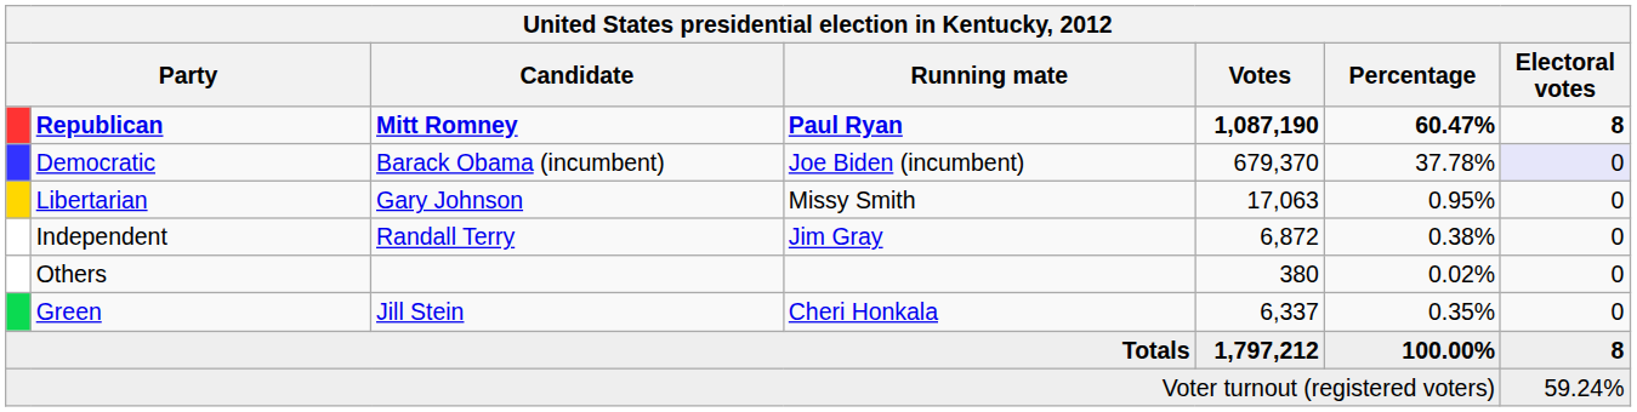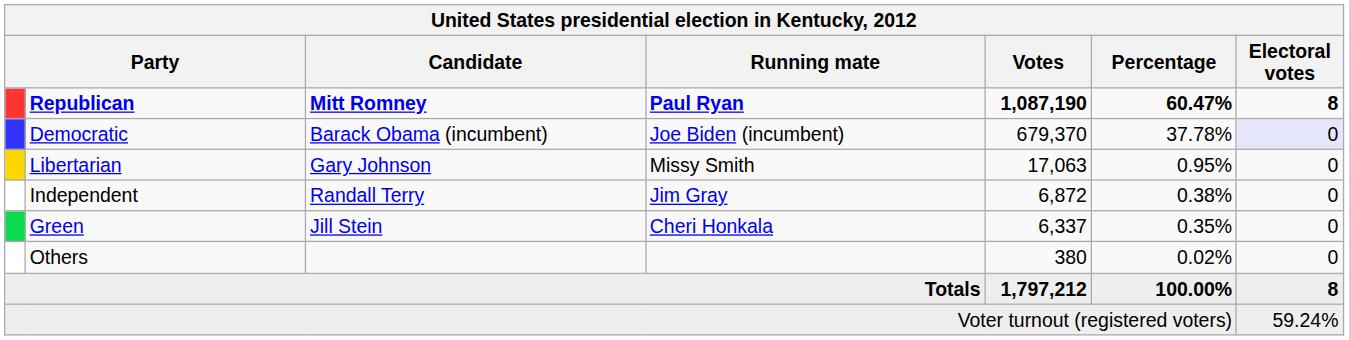 <table class="wikitable" style="font-size: 95%;">
 <tr>
 <th colspan="7">United States presidential election in Kentucky, 2012</th>
 </tr>
 <tr>
 <th colspan="2" style="width: 15em">Party</th>
 <th style="width: 17em">Candidate</th>
 <th style="width: 17em">Running mate</th>
 <th style="width: 5em">Votes</th>
 <th style="width: 7em">Percentage</th>
 <th style="width: 5em">Electoral votes</th>
 </tr>
 <tr>
 <th style="background:#f33; width:3px;"></th>
 <td style="width: 130px"><strong><a href='#'>Republican</a></strong></td>
 <td><strong><a href='#'>Mitt Romney</a></strong></td>
 <td><strong><a href='#'>Paul Ryan</a></strong></td>
 <td style="text-align:right;"><strong>1,087,190</strong></td>
 <td style="text-align:right;"><strong>60.47%</strong></td>
 <td style="text-align:right;"><strong>8</strong></td>
 </tr>
 <tr>
 <th style="background:#33f; width:3px;"></th>
 <td style="width: 130px"><a href='#'>Democratic</a></td>
 <td><a href='#'>Barack Obama</a> (incumbent)</td>
 <td><a href='#'>Joe Biden</a> (incumbent)</td>
 <td style="text-align:right;">679,370</td>
 <td style="text-align:right;">37.78%</td>
 <td style="background: lavender; text-align:right;">0</td>
 </tr>
 <tr>
 <th style="background:gold; width:3px;"></th>
 <td style="width: 130px"><a href='#'>Libertarian</a></td>
 <td><a href='#'>Gary Johnson</a></td>
 <td>Missy Smith</td>
 <td style="text-align:right;">17,063</td>
 <td style="text-align:right;">0.95%</td>
 <td style="text-align:right;">0</td>
 </tr>
 <tr>
 <th style="background:#fff; width:3px;"></th>
 <td style="width: 130px">Independent</td>
 <td><a href='#'>Randall Terry</a></td>
 <td><a href='#'>Jim Gray</a></td>
 <td style="text-align:right;">6,872</td>
 <td style="text-align:right;">0.38%</td>
 <td style="text-align:right;">0</td>
 </tr>
 <tr>
+<th style="background:#0bda51; width:3px;"></th>
+<td style="width: 130px"><a href='#'>Green</a></td>
+<td><a href='#'>Jill Stein</a></td>
+<td><a href='#'>Cheri Honkala</a></td>
+<td style="text-align:right;">6,337</td>
+<td style="text-align:right;">0.35%</td>
+<td style="text-align:right;">0</td>
+</tr>
+<tr>
 <th style="background:#fff; width:3px;"></th>
 <td style="width: 130px">Others</td>
 <td></td>
 <td></td>
 <td style="text-align:right;">380</td>
 <td style="text-align:right;">0.02%</td>
-<td style="text-align:right;">0</td>
-</tr>
-<tr>
-<th style="background:#0bda51; width:3px;"></th>
-<td style="width: 130px"><a href='#'>Green</a></td>
-<td><a href='#'>Jill Stein</a></td>
-<td><a href='#'>Cheri Honkala</a></td>
-<td style="text-align:right;">6,337</td>
-<td style="text-align:right;">0.35%</td>
 <td style="text-align:right;">0</td>
 </tr>
 <tr style="background:#eee; text-align:right;">
 <td colspan="4"><strong>Totals</strong></td>
 <td><strong>1,797,212</strong></td>
 <td><strong>100.00%</strong></td>
 <td><strong>8</strong></td>
 </tr>
 <tr style="background:#eee; text-align:right;">
 <td colspan="6">Voter turnout (registered voters)</td>
 <td>59.24%</td>
 </tr>
 </table>
